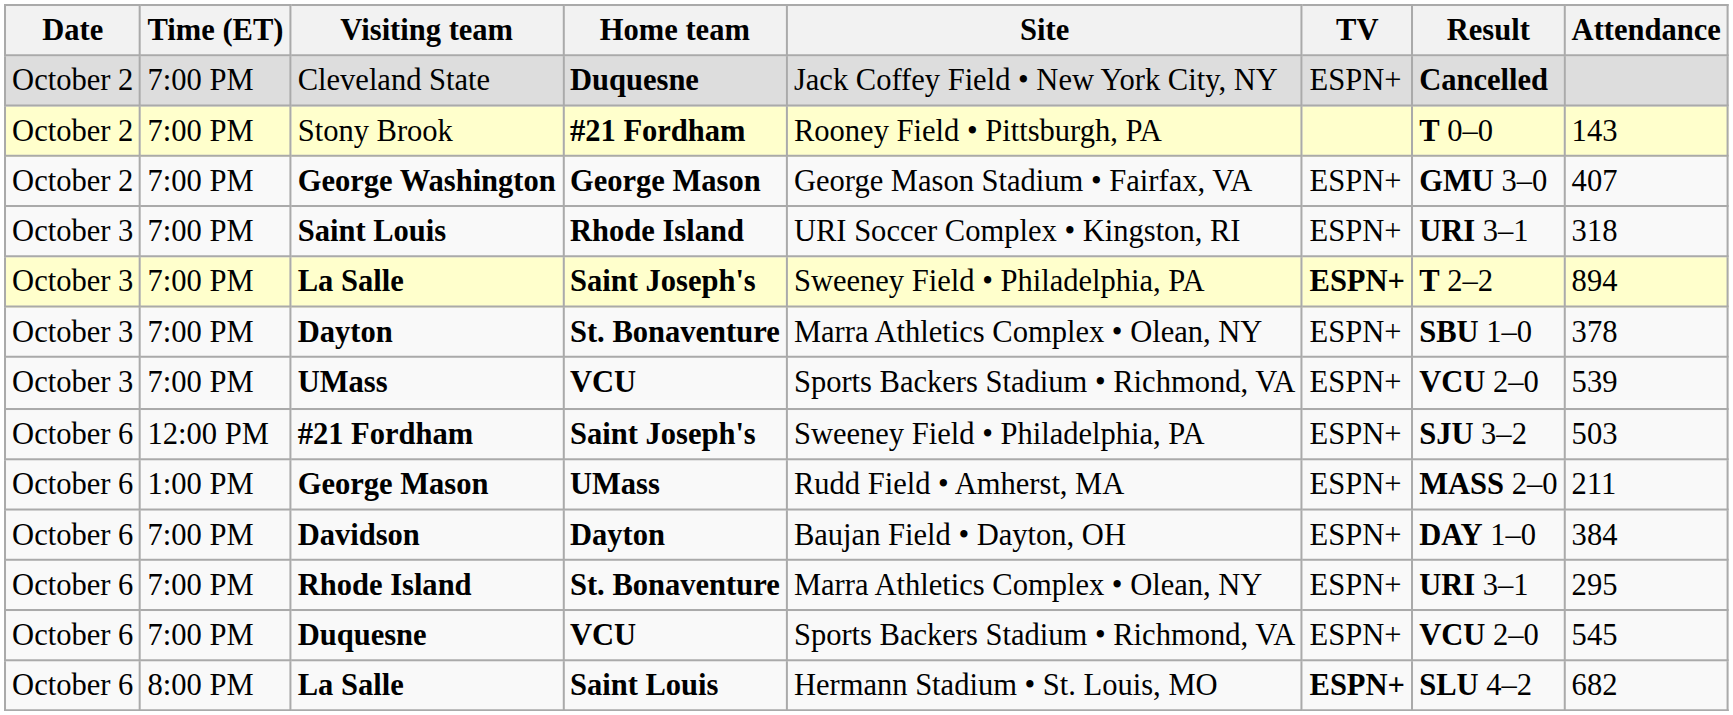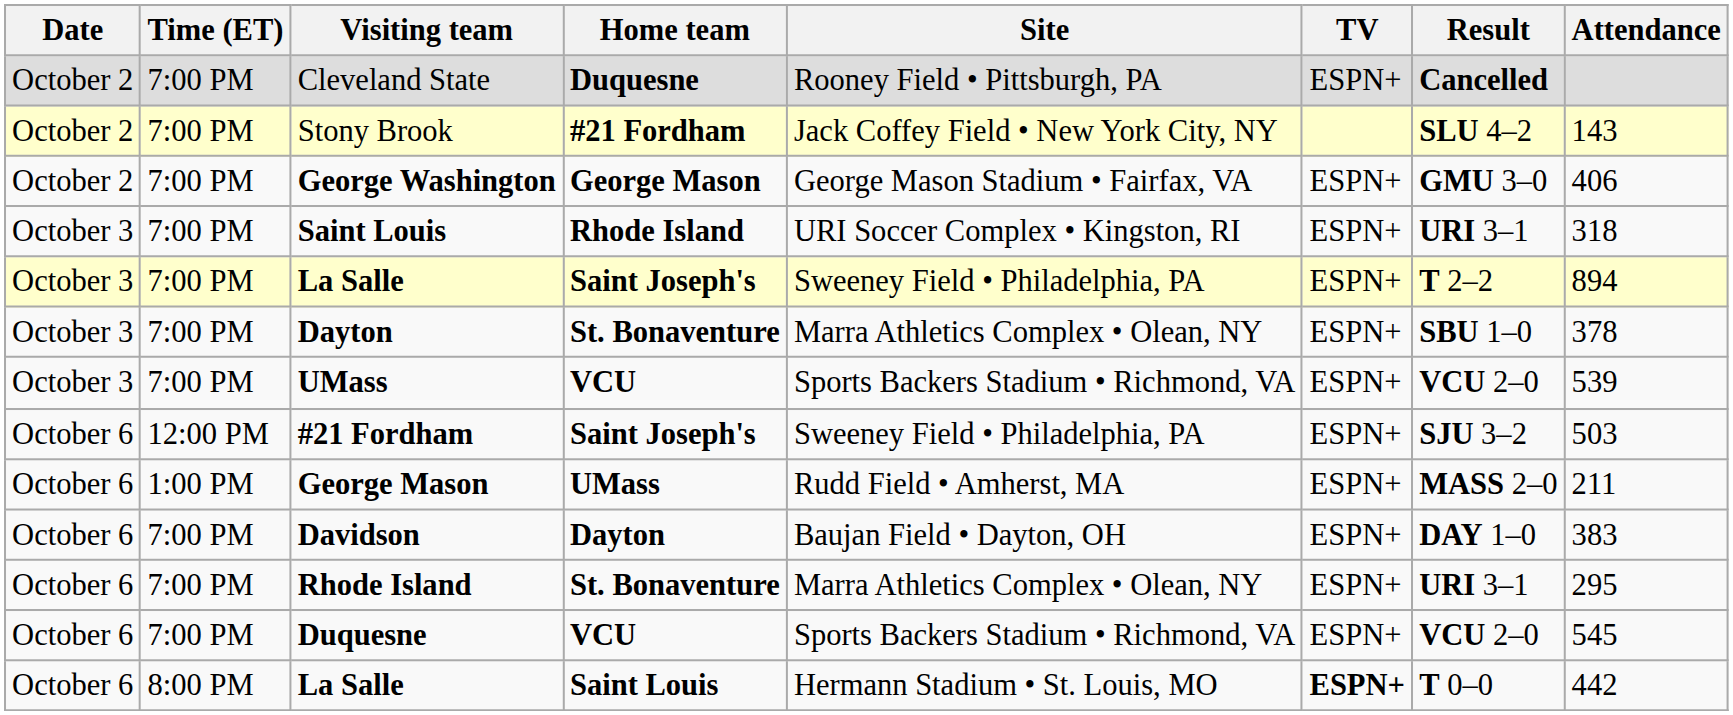 <table class="wikitable" style="font-size:95%;">
 <tr>
 <th>Date</th>
 <th>Time (ET)</th>
 <th>Visiting team</th>
 <th>Home team</th>
 <th>Site</th>
 <th>TV</th>
 <th>Result</th>
 <th>Attendance</th>
 </tr>
 <tr style="background:#ddd;">
 <td>October 2</td>
 <td>7:00 PM</td>
 <td>Cleveland State</td>
 <td><strong>Duquesne</strong></td>
-<td>Jack Coffey Field • New York City, NY</td>
+<td>Rooney Field • Pittsburgh, PA</td>
 <td>ESPN+</td>
 <td><strong>Cancelled</strong></td>
 <td></td>
 </tr>
 <tr style="background:#ffc;">
 <td>October 2</td>
 <td>7:00 PM</td>
 <td>Stony Brook</td>
 <td><strong>#21 Fordham</strong></td>
-<td>Rooney Field • Pittsburgh, PA</td>
+<td>Jack Coffey Field • New York City, NY</td>
 <td></td>
-<td><strong>T</strong> 0–0 </td>
+<td><strong>SLU</strong> 4–2</td>
 <td>143</td>
 </tr>
 <tr>
 <td>October 2</td>
 <td>7:00 PM</td>
 <td><strong>George Washington</strong></td>
 <td><strong>George Mason</strong></td>
 <td>George Mason Stadium • Fairfax, VA</td>
 <td>ESPN+</td>
 <td><strong>GMU</strong> 3–0</td>
-<td>407</td>
+<td>406</td>
 </tr>
 <tr>
 <td>October 3</td>
 <td>7:00 PM</td>
 <td><strong>Saint Louis</strong></td>
 <td><strong>Rhode Island</strong></td>
 <td>URI Soccer Complex • Kingston, RI</td>
 <td>ESPN+</td>
 <td><strong>URI</strong> 3–1</td>
 <td>318</td>
 </tr>
 <tr style="background:#ffc;">
 <td>October 3</td>
 <td>7:00 PM</td>
 <td><strong>La Salle</strong></td>
 <td><strong>Saint Joseph's</strong></td>
 <td>Sweeney Field • Philadelphia, PA</td>
-<td><strong>ESPN+</strong></td>
+<td>ESPN+</td>
 <td><strong>T</strong> 2–2 </td>
 <td>894</td>
 </tr>
 <tr>
 <td>October 3</td>
 <td>7:00 PM</td>
 <td><strong>Dayton</strong></td>
 <td><strong>St. Bonaventure</strong></td>
 <td>Marra Athletics Complex • Olean, NY</td>
 <td>ESPN+</td>
 <td><strong>SBU</strong> 1–0</td>
 <td>378</td>
 </tr>
 <tr>
 <td>October 3</td>
 <td>7:00 PM</td>
 <td><strong>UMass</strong></td>
 <td><strong>VCU</strong></td>
 <td>Sports Backers Stadium • Richmond, VA</td>
 <td>ESPN+</td>
 <td><strong>VCU</strong> 2–0</td>
 <td>539</td>
 </tr>
 <tr>
 <td>October 6</td>
 <td>12:00 PM</td>
 <td><strong>#21 Fordham</strong></td>
 <td><strong>Saint Joseph's</strong></td>
 <td>Sweeney Field • Philadelphia, PA</td>
 <td>ESPN+</td>
 <td><strong>SJU</strong> 3–2 </td>
 <td>503</td>
 </tr>
 <tr>
 <td>October 6</td>
 <td>1:00 PM</td>
 <td><strong>George Mason</strong></td>
 <td><strong>UMass</strong></td>
 <td>Rudd Field • Amherst, MA</td>
 <td>ESPN+</td>
 <td><strong>MASS</strong> 2–0</td>
 <td>211</td>
 </tr>
 <tr>
 <td>October 6</td>
 <td>7:00 PM</td>
 <td><strong>Davidson</strong></td>
 <td><strong>Dayton</strong></td>
 <td>Baujan Field • Dayton, OH</td>
 <td>ESPN+</td>
 <td><strong>DAY</strong> 1–0 </td>
-<td>384</td>
+<td>383</td>
 </tr>
 <tr>
 <td>October 6</td>
 <td>7:00 PM</td>
 <td><strong>Rhode Island</strong></td>
 <td><strong>St. Bonaventure</strong></td>
 <td>Marra Athletics Complex • Olean, NY</td>
 <td>ESPN+</td>
 <td><strong>URI</strong> 3–1</td>
 <td>295</td>
 </tr>
 <tr>
 <td>October 6</td>
 <td>7:00 PM</td>
 <td><strong>Duquesne</strong></td>
 <td><strong>VCU</strong></td>
 <td>Sports Backers Stadium • Richmond, VA</td>
 <td>ESPN+</td>
 <td><strong>VCU</strong> 2–0</td>
 <td>545</td>
 </tr>
 <tr>
 <td>October 6</td>
 <td>8:00 PM</td>
 <td><strong>La Salle</strong></td>
 <td><strong>Saint Louis</strong></td>
 <td>Hermann Stadium • St. Louis, MO</td>
 <td><strong>ESPN+</strong></td>
-<td><strong>SLU</strong> 4–2</td>
-<td>682</td>
+<td><strong>T</strong> 0–0 </td>
+<td>442</td>
 </tr>
 <tr>
 </tr>
 </table>
